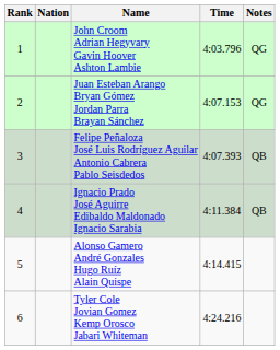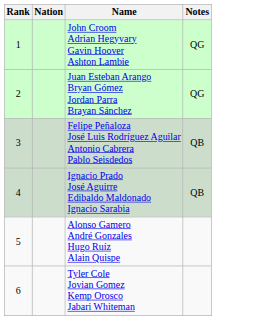 <table class="wikitable sortable" style="text-align:center">
 <tr>
 <th>Rank</th>
 <th>Nation</th>
 <th>Name</th>
-<th>Time</th>
 <th>Notes</th>
 </tr>
 <tr bgcolor=ccffcc>
 <td>1</td>
 <td align=left></td>
 <td align=left><a href='#'>John Croom</a><br><a href='#'>Adrian Hegyvary</a><br><a href='#'>Gavin Hoover</a><br><a href='#'>Ashton Lambie</a></td>
-<td>4:03.796</td>
 <td>QG</td>
 </tr>
 <tr bgcolor=ccffcc>
 <td>2</td>
 <td align=left></td>
 <td align=left><a href='#'>Juan Esteban Arango</a><br><a href='#'>Bryan Gómez</a><br><a href='#'>Jordan Parra</a><br><a href='#'>Brayan Sánchez</a></td>
-<td>4:07.153</td>
 <td>QG</td>
 </tr>
 <tr bgcolor=ccddcc>
 <td>3</td>
 <td align=left></td>
 <td align=left><a href='#'>Felipe Peñaloza</a><br><a href='#'>José Luis Rodríguez Aguilar</a><br><a href='#'>Antonio Cabrera</a><br><a href='#'>Pablo Seisdedos</a></td>
-<td>4:07.393</td>
 <td>QB</td>
 </tr>
 <tr bgcolor=ccddcc>
 <td>4</td>
 <td align=left></td>
 <td align=left><a href='#'>Ignacio Prado</a><br><a href='#'>José Aguirre</a><br><a href='#'>Edibaldo Maldonado</a><br><a href='#'>Ignacio Sarabia</a></td>
-<td>4:11.384</td>
 <td>QB</td>
 </tr>
 <tr>
 <td>5</td>
 <td align=left></td>
 <td align=left><a href='#'>Alonso Gamero</a><br><a href='#'>André Gonzales</a><br><a href='#'>Hugo Ruíz</a><br><a href='#'>Alain Quispe</a></td>
-<td>4:14.415</td>
 <td></td>
 </tr>
 <tr>
 <td>6</td>
 <td align=left></td>
 <td align=left><a href='#'>Tyler Cole</a><br><a href='#'>Jovian Gomez</a><br><a href='#'>Kemp Orosco</a><br><a href='#'>Jabari Whiteman</a></td>
-<td>4:24.216</td>
 <td></td>
 </tr>
 </table>
